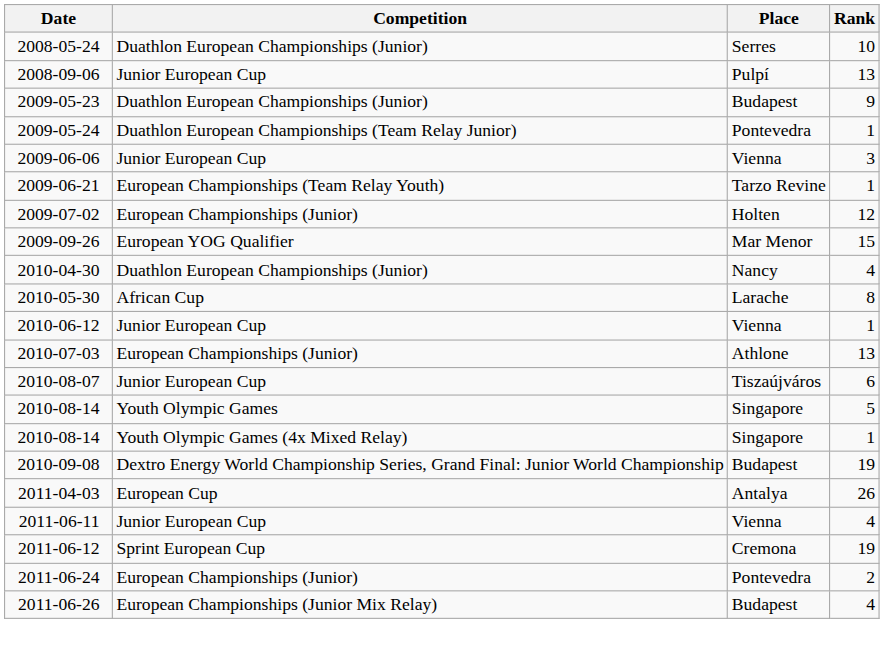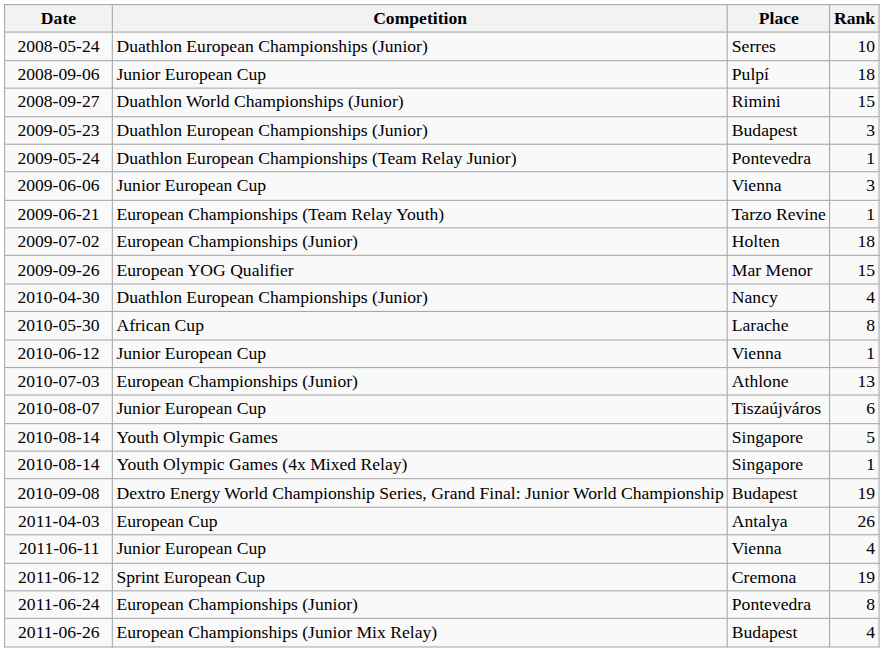 <table class="wikitable sortable">
 <tr>
 <th>Date</th>
 <th>Competition</th>
 <th>Place</th>
 <th>Rank</th>
 </tr>
 <tr>
 <td style="text-align:right">  2008-05-24  </td>
 <td>Duathlon European Championships (Junior)</td>
 <td>Serres</td>
 <td style="text-align:right">10</td>
 </tr>
 <tr>
 <td style="text-align:right">  2008-09-06  </td>
 <td>Junior European Cup</td>
 <td>Pulpí</td>
-<td style="text-align:right">13</td>
+<td style="text-align:right">18</td>
+</tr>
+<tr>
+<td style="text-align:right">  2008-09-27  </td>
+<td>Duathlon World Championships (Junior)</td>
+<td>Rimini</td>
+<td style="text-align:right">15</td>
 </tr>
 <tr>
 <td style="text-align:right">  2009-05-23  </td>
 <td>Duathlon European Championships (Junior)</td>
 <td>Budapest</td>
-<td style="text-align:right">9</td>
+<td style="text-align:right">3</td>
 </tr>
 <tr>
 <td style="text-align:right">  2009-05-24  </td>
 <td>Duathlon European Championships (Team Relay Junior)</td>
 <td>Pontevedra</td>
 <td style="text-align:right">1</td>
 </tr>
 <tr>
 <td style="text-align:right">  2009-06-06  </td>
 <td>Junior European Cup</td>
 <td>Vienna</td>
 <td style="text-align:right">3</td>
 </tr>
 <tr>
 <td style="text-align:right">  2009-06-21  </td>
 <td>European Championships (Team Relay Youth)</td>
 <td>Tarzo Revine</td>
 <td style="text-align:right">1</td>
 </tr>
 <tr>
 <td style="text-align:right">  2009-07-02  </td>
 <td>European Championships (Junior)</td>
 <td>Holten</td>
-<td style="text-align:right">12</td>
+<td style="text-align:right">18</td>
 </tr>
 <tr>
 <td style="text-align:right">  2009-09-26  </td>
 <td>European YOG Qualifier</td>
 <td>Mar Menor</td>
 <td style="text-align:right">15</td>
 </tr>
 <tr>
 <td style="text-align:right">  2010-04-30  </td>
 <td>Duathlon European Championships (Junior)</td>
 <td>Nancy</td>
 <td style="text-align:right">4</td>
 </tr>
 <tr>
 <td style="text-align:right">  2010-05-30  </td>
 <td>African Cup</td>
 <td>Larache</td>
 <td style="text-align:right">8</td>
 </tr>
 <tr>
 <td style="text-align:right">  2010-06-12  </td>
 <td>Junior European Cup</td>
 <td>Vienna</td>
 <td style="text-align:right">1</td>
 </tr>
 <tr>
 <td style="text-align:right">  2010-07-03  </td>
 <td>European Championships (Junior)</td>
 <td>Athlone</td>
 <td style="text-align:right">13</td>
 </tr>
 <tr>
 <td style="text-align:right">  2010-08-07  </td>
 <td>Junior European Cup</td>
 <td>Tiszaújváros</td>
 <td style="text-align:right">6</td>
 </tr>
 <tr>
 <td style="text-align:right">  2010-08-14  </td>
 <td>Youth Olympic Games</td>
 <td>Singapore</td>
 <td style="text-align:right">5</td>
 </tr>
 <tr>
 <td style="text-align:right">  2010-08-14  </td>
 <td>Youth Olympic Games (4x Mixed Relay)</td>
 <td>Singapore</td>
 <td style="text-align:right">1</td>
 </tr>
 <tr>
 <td style="text-align:right">  2010-09-08  </td>
 <td>Dextro Energy World Championship Series, Grand Final: Junior World Championship</td>
 <td>Budapest</td>
 <td style="text-align:right">19</td>
 </tr>
 <tr>
 <td style="text-align:right">  2011-04-03  </td>
 <td>European Cup</td>
 <td>Antalya</td>
 <td style="text-align:right">26</td>
 </tr>
 <tr>
 <td style="text-align:right">  2011-06-11  </td>
 <td>Junior European Cup</td>
 <td>Vienna</td>
 <td style="text-align:right">4</td>
 </tr>
 <tr>
 <td style="text-align:right">  2011-06-12  </td>
 <td>Sprint European Cup</td>
 <td>Cremona</td>
 <td style="text-align:right">19</td>
 </tr>
 <tr>
 <td style="text-align:right">  2011-06-24  </td>
 <td>European Championships (Junior)</td>
 <td>Pontevedra</td>
-<td style="text-align:right">2</td>
+<td style="text-align:right">8</td>
 </tr>
 <tr>
 <td style="text-align:right">  2011-06-26  </td>
 <td>European Championships (Junior Mix Relay)</td>
 <td>Budapest</td>
 <td style="text-align:right">4</td>
 </tr>
 </table>
